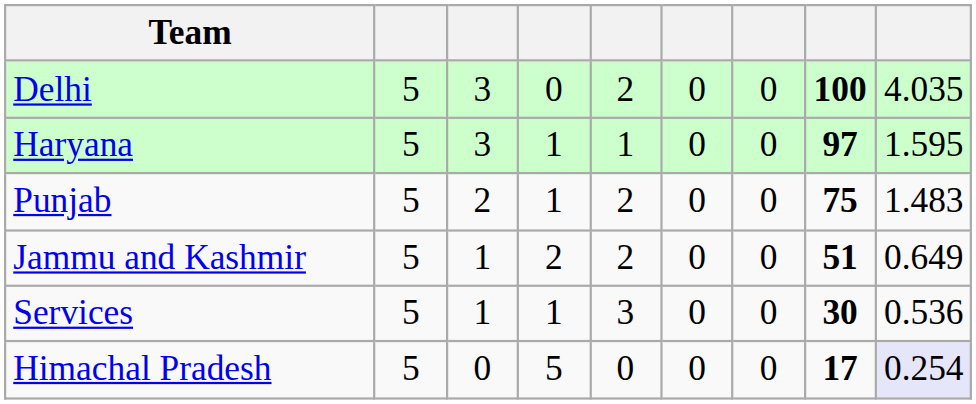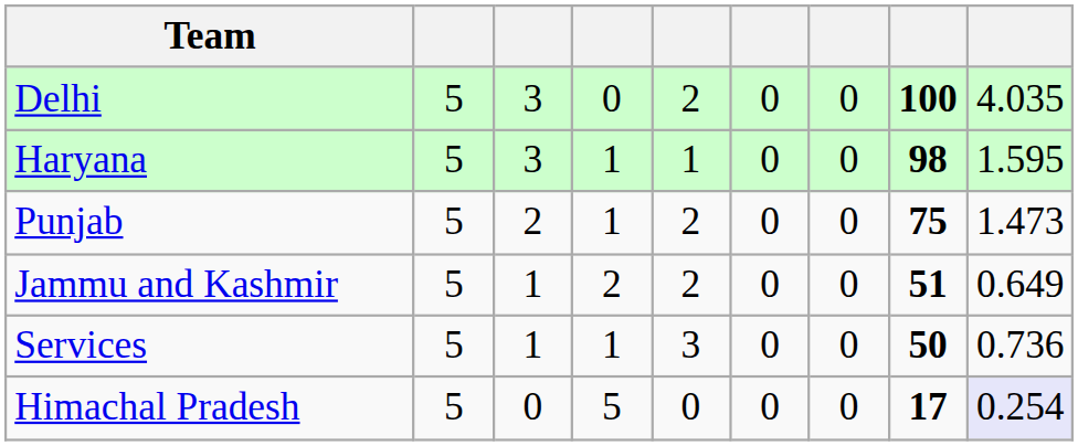 <table class="wikitable" style="text-align:center">
 <tr>
 <th style="width:160px">Team</th>
 <th style="width:25px"></th>
 <th style="width:25px"></th>
 <th style="width:25px"></th>
 <th style="width:25px"></th>
 <th style="width:25px"></th>
 <th style="width:25px"></th>
 <th style="width:25px"></th>
 <th style="width:25px;"></th>
 </tr>
 <tr style="background:#cfc;">
 <td style="text-align:left"><a href='#'>Delhi</a></td>
 <td>5</td>
 <td>3</td>
 <td>0</td>
 <td>2</td>
 <td>0</td>
 <td>0</td>
 <td><strong>100</strong></td>
 <td>4.035</td>
 </tr>
 <tr style="background:#cfc;">
 <td style="text-align:left"><a href='#'>Haryana</a></td>
 <td>5</td>
 <td>3</td>
 <td>1</td>
 <td>1</td>
 <td>0</td>
 <td>0</td>
-<td><strong>97</strong></td>
+<td><strong>98</strong></td>
 <td>1.595</td>
 </tr>
 <tr>
 <td style="text-align:left"><a href='#'>Punjab</a></td>
 <td>5</td>
 <td>2</td>
 <td>1</td>
 <td>2</td>
 <td>0</td>
 <td>0</td>
 <td><strong>75</strong></td>
-<td>1.483</td>
+<td>1.473</td>
 </tr>
 <tr>
 <td style="text-align:left"><a href='#'>Jammu and Kashmir</a></td>
 <td>5</td>
 <td>1</td>
 <td>2</td>
 <td>2</td>
 <td>0</td>
 <td>0</td>
 <td><strong>51</strong></td>
 <td>0.649</td>
 </tr>
 <tr>
 <td style="text-align:left"><a href='#'>Services</a></td>
 <td>5</td>
 <td>1</td>
 <td>1</td>
 <td>3</td>
 <td>0</td>
 <td>0</td>
-<td><strong>30</strong></td>
-<td>0.536</td>
+<td><strong>50</strong></td>
+<td>0.736</td>
 </tr>
 <tr>
 <td style="text-align:left"><a href='#'>Himachal Pradesh</a></td>
 <td>5</td>
 <td>0</td>
 <td>5</td>
 <td>0</td>
 <td>0</td>
 <td>0</td>
 <td><strong>17</strong></td>
 <td style="background: lavender;">0.254</td>
 </tr>
 </table>
